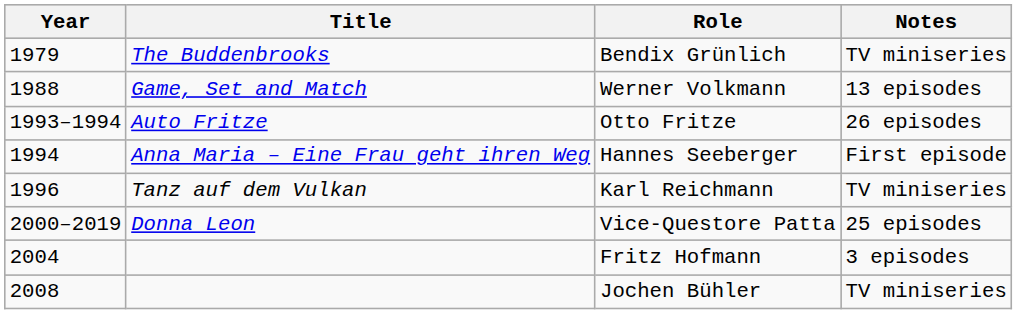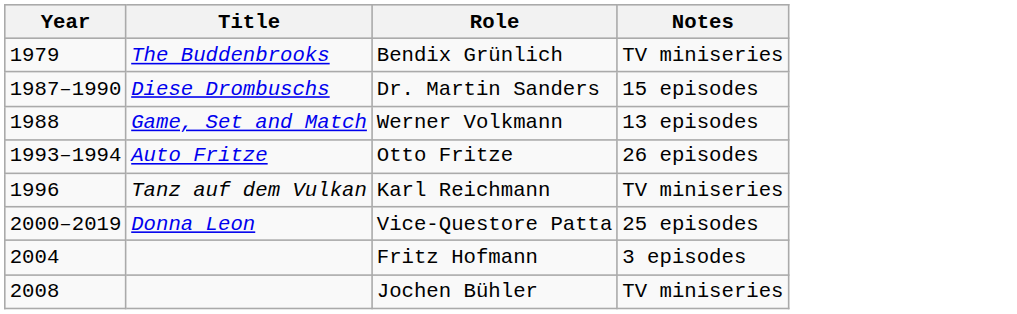 <table class="wikitable sortable">
 <tr>
 <th>Year</th>
 <th>Title</th>
 <th>Role</th>
 <th class="unsortable">Notes</th>
 </tr>
 <tr>
 <td>1979</td>
 <td><em><a href='#'>The Buddenbrooks</a></em></td>
 <td>Bendix Grünlich</td>
 <td>TV miniseries</td>
 </tr>
 <tr>
+<td>1987–1990</td>
+<td><em><a href='#'>Diese Drombuschs</a></em></td>
+<td>Dr. Martin Sanders</td>
+<td>15 episodes</td>
+</tr>
+<tr>
 <td>1988</td>
 <td><em><a href='#'>Game, Set and Match</a></em></td>
 <td>Werner Volkmann</td>
 <td>13 episodes</td>
 </tr>
 <tr>
 <td>1993–1994</td>
 <td><em><a href='#'>Auto Fritze</a></em></td>
 <td>Otto Fritze</td>
 <td>26 episodes</td>
-</tr>
-<tr>
-<td>1994</td>
-<td><em><a href='#'>Anna Maria – Eine Frau geht ihren Weg</a></em></td>
-<td>Hannes Seeberger</td>
-<td>First episode</td>
 </tr>
 <tr>
 <td>1996</td>
 <td><em>Tanz auf dem Vulkan</em></td>
 <td>Karl Reichmann</td>
 <td>TV miniseries</td>
 </tr>
 <tr>
 <td>2000–2019</td>
 <td><em><a href='#'>Donna Leon</a></em></td>
 <td>Vice-Questore Patta</td>
 <td>25 episodes</td>
 </tr>
 <tr>
 <td>2004</td>
 <td><em></em></td>
 <td>Fritz Hofmann</td>
 <td>3 episodes</td>
 </tr>
 <tr>
 <td>2008</td>
 <td><em></em></td>
 <td>Jochen Bühler</td>
 <td>TV miniseries</td>
 </tr>
 </table>
